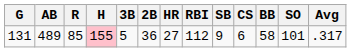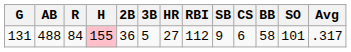 <table class="wikitable">
 <tr>
 <th>G</th>
 <th>AB</th>
 <th>R</th>
 <th>H</th>
+<th>2B</th>
 <th>3B</th>
-<th>2B</th>
 <th>HR</th>
 <th>RBI</th>
 <th>SB</th>
 <th>CS</th>
 <th>BB</th>
 <th>SO</th>
 <th>Avg</th>
 </tr>
 <tr>
 <td>131</td>
-<td>489</td>
-<td>85</td>
+<td>488</td>
+<td>84</td>
 <td style="background: pink;">155</td>
+<td>36</td>
 <td>5</td>
-<td>36</td>
 <td>27</td>
 <td>112</td>
 <td>9</td>
 <td>6</td>
 <td>58</td>
 <td>101</td>
 <td>.317</td>
 </tr>
 </table>
